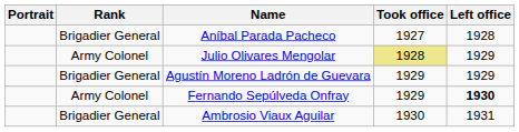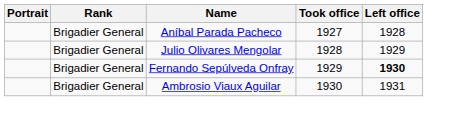 <table class="wikitable" style="text-align:center; border-collapse:collapse;">
 <tr>
 <th>Portrait</th>
 <th>Rank</th>
 <th>Name</th>
 <th>Took office</th>
 <th>Left office</th>
 </tr>
 <tr>
 <td></td>
 <td>Brigadier General</td>
 <td><a href='#'>Aníbal Parada Pacheco</a></td>
 <td>1927</td>
 <td>1928</td>
 </tr>
 <tr>
 <td></td>
-<td>Army Colonel</td>
+<td>Brigadier General</td>
 <td><a href='#'>Julio Olivares Mengolar</a></td>
-<td style="background: khaki;">1928</td>
+<td>1928</td>
 <td>1929</td>
 </tr>
 <tr>
 <td></td>
 <td>Brigadier General</td>
-<td><a href='#'>Agustín Moreno Ladrón de Guevara</a></td>
-<td>1929</td>
-<td>1929</td>
-</tr>
-<tr>
-<td></td>
-<td>Army Colonel</td>
 <td><a href='#'>Fernando Sepúlveda Onfray</a></td>
 <td>1929</td>
 <td><strong>1930</strong></td>
 </tr>
 <tr>
 <td></td>
 <td>Brigadier General</td>
 <td><a href='#'>Ambrosio Viaux Aguilar</a></td>
 <td>1930</td>
 <td>1931</td>
 </tr>
 </table>
